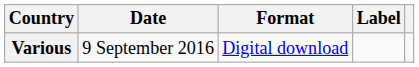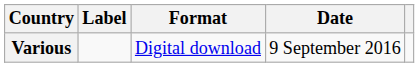 <table class="wikitable plainrowheaders">
 <tr>
 <th scope="col">Country</th>
+<th scope="col">Label</th>
+<th scope="col">Format</th>
 <th scope="col">Date</th>
-<th scope="col">Format</th>
-<th scope="col">Label</th>
 <th scope="col"></th>
 </tr>
 <tr>
 <th scope="row">Various</th>
+<td></td>
+<td><a href='#'>Digital download</a></td>
 <td>9 September 2016</td>
-<td><a href='#'>Digital download</a></td>
-<td></td>
 <td></td>
 </tr>
 </table>
